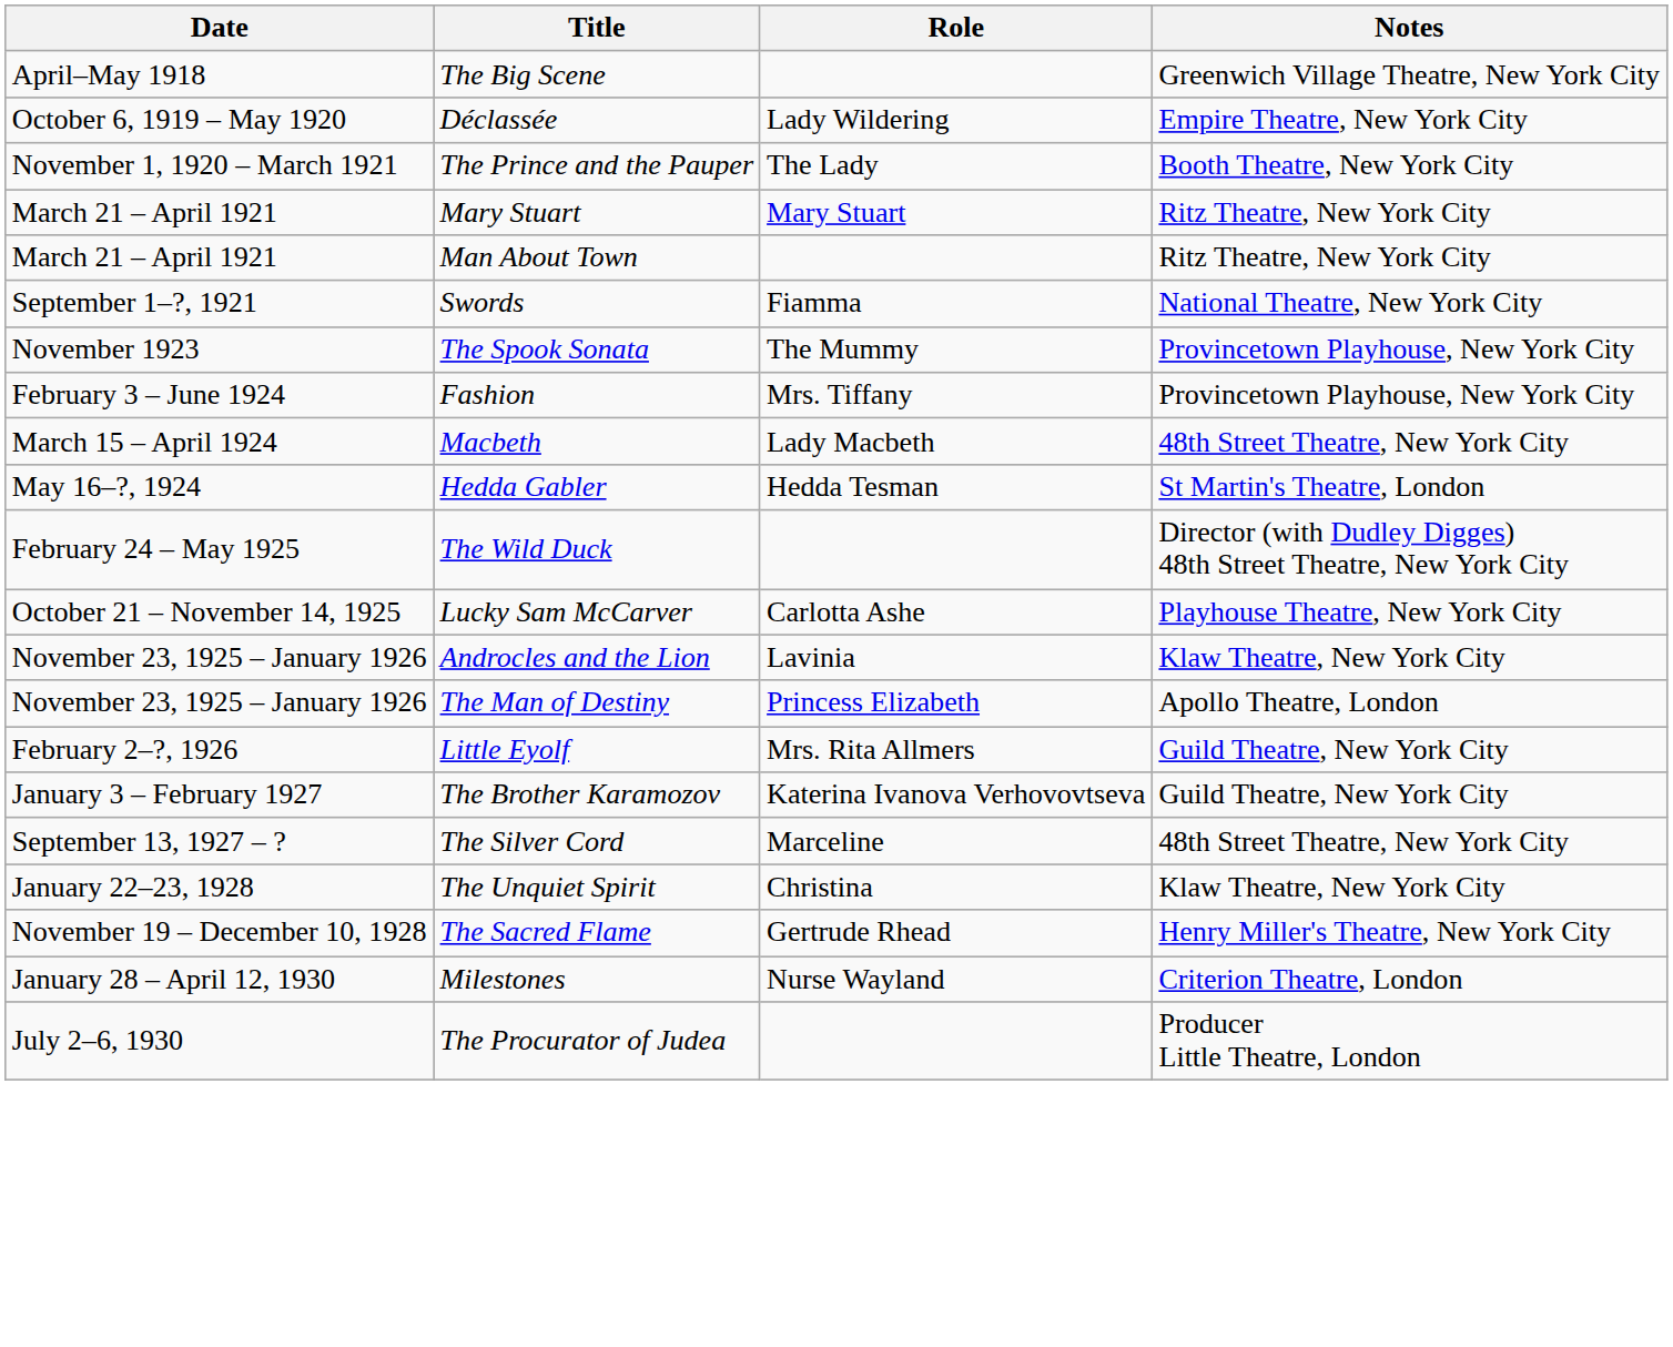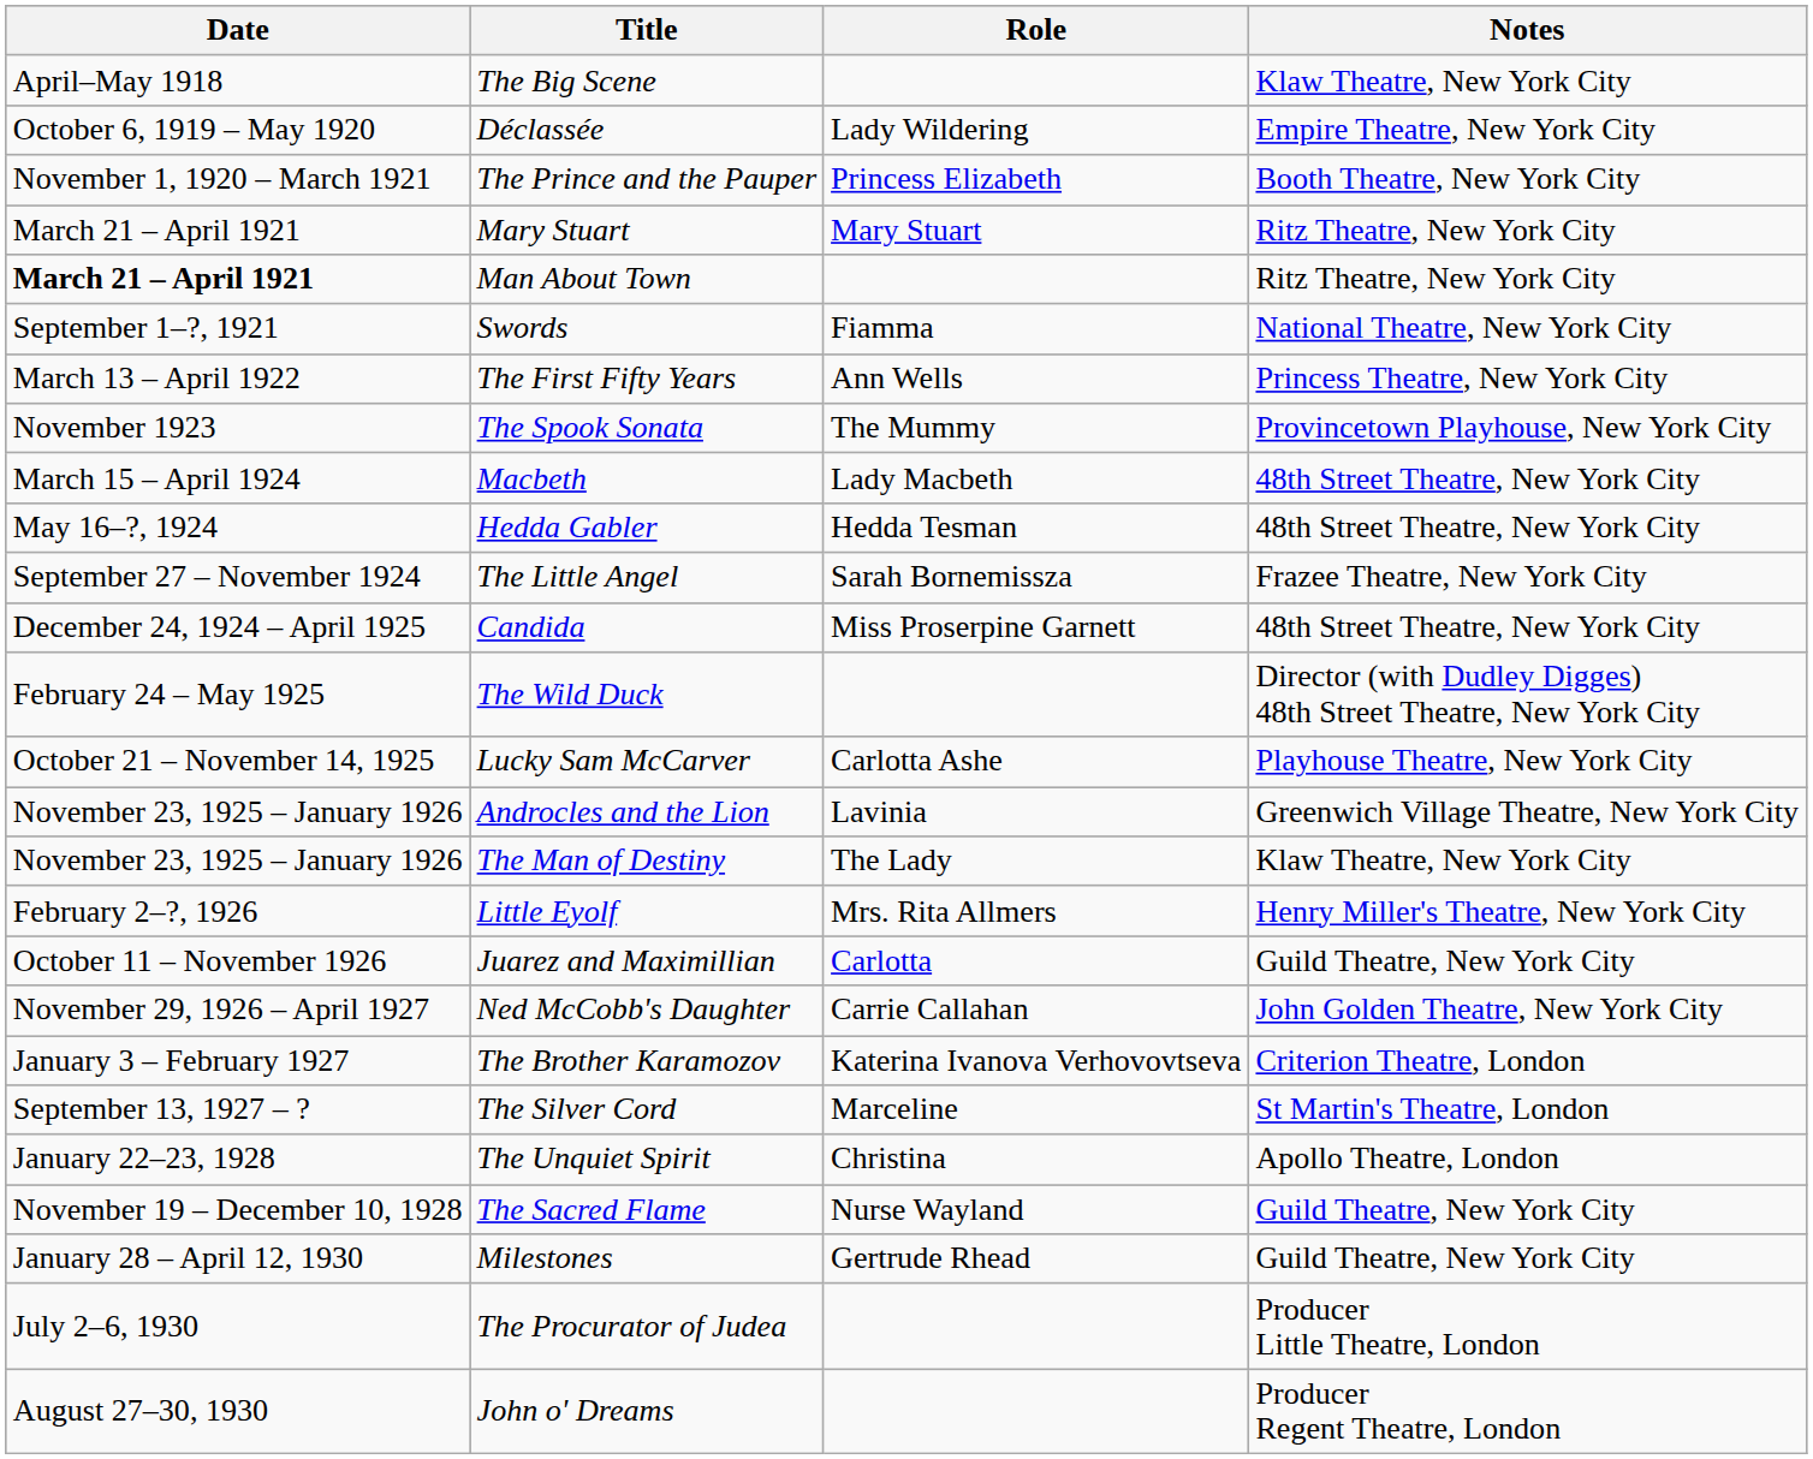 <table class="wikitable">
 <tr>
 <th>Date</th>
 <th>Title</th>
 <th>Role</th>
 <th>Notes</th>
 </tr>
 <tr>
 <td>April–May 1918</td>
 <td><em>The Big Scene</em></td>
 <td></td>
-<td>Greenwich Village Theatre, New York City</td>
+<td><a href='#'>Klaw Theatre</a>, New York City</td>
 </tr>
 <tr>
 <td>October 6, 1919 – May 1920</td>
 <td><em>Déclassée</em></td>
 <td>Lady Wildering</td>
 <td><a href='#'>Empire Theatre</a>, New York City</td>
 </tr>
 <tr>
 <td>November 1, 1920 – March 1921</td>
 <td><em>The Prince and the Pauper</em></td>
-<td>The Lady</td>
+<td><a href='#'>Princess Elizabeth</a></td>
 <td><a href='#'>Booth Theatre</a>, New York City</td>
 </tr>
 <tr>
 <td>March 21 – April 1921</td>
 <td><em>Mary Stuart</em></td>
 <td><a href='#'>Mary Stuart</a></td>
 <td><a href='#'>Ritz Theatre</a>, New York City</td>
 </tr>
 <tr>
-<td>March 21 – April 1921</td>
+<td><strong>March 21 – April 1921</strong></td>
 <td><em>Man About Town</em></td>
 <td></td>
 <td>Ritz Theatre, New York City</td>
 </tr>
 <tr>
 <td>September 1–?, 1921</td>
 <td><em>Swords</em></td>
 <td>Fiamma</td>
 <td><a href='#'>National Theatre</a>, New York City</td>
 </tr>
 <tr>
+<td>March 13 – April 1922</td>
+<td><em>The First Fifty Years</em></td>
+<td>Ann Wells</td>
+<td><a href='#'>Princess Theatre</a>, New York City</td>
+</tr>
+<tr>
 <td>November 1923</td>
 <td><em><a href='#'>The Spook Sonata</a></em></td>
 <td>The Mummy</td>
 <td><a href='#'>Provincetown Playhouse</a>, New York City</td>
-</tr>
-<tr>
-<td>February 3 – June 1924</td>
-<td><em>Fashion</em></td>
-<td>Mrs. Tiffany</td>
-<td>Provincetown Playhouse, New York City</td>
 </tr>
 <tr>
 <td>March 15 – April 1924</td>
 <td><em><a href='#'>Macbeth</a></em></td>
 <td>Lady Macbeth</td>
 <td><a href='#'>48th Street Theatre</a>, New York City</td>
 </tr>
 <tr>
 <td>May 16–?, 1924</td>
 <td><em><a href='#'>Hedda Gabler</a></em></td>
 <td>Hedda Tesman</td>
-<td><a href='#'>St Martin's Theatre</a>, London</td>
+<td>48th Street Theatre, New York City</td>
+</tr>
+<tr>
+<td>September 27 – November 1924</td>
+<td><em>The Little Angel</em></td>
+<td>Sarah Bornemissza</td>
+<td>Frazee Theatre, New York City</td>
+</tr>
+<tr>
+<td>December 24, 1924 – April 1925</td>
+<td><em><a href='#'>Candida</a></em></td>
+<td>Miss Proserpine Garnett</td>
+<td>48th Street Theatre, New York City</td>
 </tr>
 <tr>
 <td>February 24 – May 1925</td>
 <td><em><a href='#'>The Wild Duck</a></em></td>
 <td></td>
 <td>Director (with <a href='#'>Dudley Digges</a>)<br>48th Street Theatre, New York City</td>
 </tr>
 <tr>
 <td>October 21 – November 14, 1925</td>
 <td><em>Lucky Sam McCarver</em></td>
 <td>Carlotta Ashe</td>
 <td><a href='#'>Playhouse Theatre</a>, New York City</td>
 </tr>
 <tr>
 <td>November 23, 1925 – January 1926</td>
 <td><em><a href='#'>Androcles and the Lion</a></em></td>
 <td>Lavinia</td>
-<td><a href='#'>Klaw Theatre</a>, New York City</td>
+<td>Greenwich Village Theatre, New York City</td>
 </tr>
 <tr>
 <td>November 23, 1925 – January 1926</td>
 <td><em><a href='#'>The Man of Destiny</a></em></td>
-<td><a href='#'>Princess Elizabeth</a></td>
-<td>Apollo Theatre, London</td>
+<td>The Lady</td>
+<td>Klaw Theatre, New York City</td>
 </tr>
 <tr>
 <td>February 2–?, 1926</td>
 <td><em><a href='#'>Little Eyolf</a></em></td>
 <td>Mrs. Rita Allmers</td>
-<td><a href='#'>Guild Theatre</a>, New York City</td>
+<td><a href='#'>Henry Miller's Theatre</a>, New York City</td>
+</tr>
+<tr>
+<td>October 11 – November 1926</td>
+<td><em>Juarez and Maximillian</em></td>
+<td><a href='#'>Carlotta</a></td>
+<td>Guild Theatre, New York City</td>
+</tr>
+<tr>
+<td>November 29, 1926 – April 1927</td>
+<td><em>Ned McCobb's Daughter</em></td>
+<td>Carrie Callahan</td>
+<td><a href='#'>John Golden Theatre</a>, New York City</td>
 </tr>
 <tr>
 <td>January 3 – February 1927</td>
 <td><em>The Brother Karamozov</em></td>
 <td>Katerina Ivanova Verhovovtseva</td>
-<td>Guild Theatre, New York City</td>
+<td><a href='#'>Criterion Theatre</a>, London</td>
 </tr>
 <tr>
 <td>September 13, 1927 – ?</td>
 <td><em>The Silver Cord</em></td>
 <td>Marceline</td>
-<td>48th Street Theatre, New York City</td>
+<td><a href='#'>St Martin's Theatre</a>, London</td>
 </tr>
 <tr>
 <td>January 22–23, 1928</td>
 <td><em>The Unquiet Spirit</em></td>
 <td>Christina</td>
-<td>Klaw Theatre, New York City</td>
+<td>Apollo Theatre, London</td>
 </tr>
 <tr>
 <td>November 19 – December 10, 1928</td>
 <td><em><a href='#'>The Sacred Flame</a></em></td>
-<td>Gertrude Rhead</td>
-<td><a href='#'>Henry Miller's Theatre</a>, New York City</td>
+<td>Nurse Wayland</td>
+<td><a href='#'>Guild Theatre</a>, New York City</td>
 </tr>
 <tr>
 <td>January 28 – April 12, 1930</td>
 <td><em>Milestones</em></td>
-<td>Nurse Wayland</td>
-<td><a href='#'>Criterion Theatre</a>, London</td>
+<td>Gertrude Rhead</td>
+<td>Guild Theatre, New York City</td>
 </tr>
 <tr>
 <td>July 2–6, 1930</td>
 <td><em>The Procurator of Judea</em></td>
 <td></td>
 <td>Producer<br>Little Theatre, London</td>
 </tr>
+<tr>
+<td>August 27–30, 1930</td>
+<td><em>John o' Dreams</em></td>
+<td></td>
+<td>Producer<br>Regent Theatre, London</td>
+</tr>
 </table>
